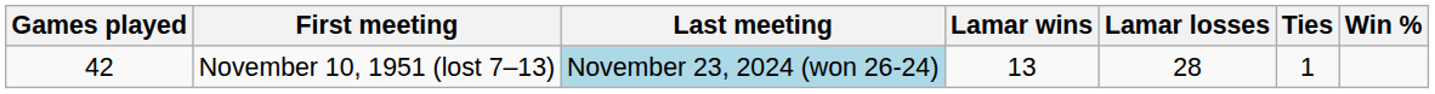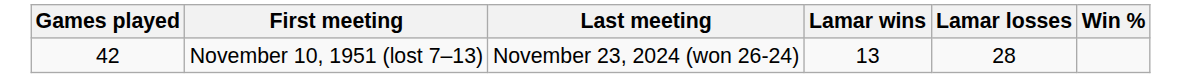 <table class="wikitable" style="margin:1em auto;">
 <tr>
 <th>Games played</th>
 <th>First meeting</th>
 <th>Last meeting</th>
 <th>Lamar wins</th>
 <th>Lamar losses</th>
-<th>Ties</th>
 <th>Win %</th>
 </tr>
 <tr style="text-align:center;">
 <td>42</td>
 <td>November 10, 1951 (lost 7–13)</td>
-<td style="background: lightblue;">November 23, 2024 (won 26-24)</td>
+<td>November 23, 2024 (won 26-24)</td>
 <td>13</td>
 <td>28</td>
-<td>1</td>
 <td></td>
 </tr>
 </table>
